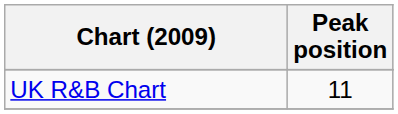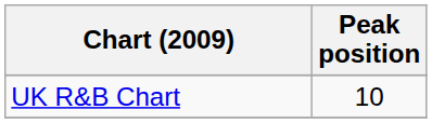 <table class="wikitable">
 <tr>
 <th align="left" width="180">Chart (2009)</th>
 <th align="left">Peak<br>position</th>
 </tr>
 <tr>
 </tr>
 <tr>
 <td align="left"><a href='#'>UK R&B Chart</a></td>
-<td align="center">11</td>
+<td align="center">10</td>
 </tr>
 <tr>
 </tr>
 </table>
